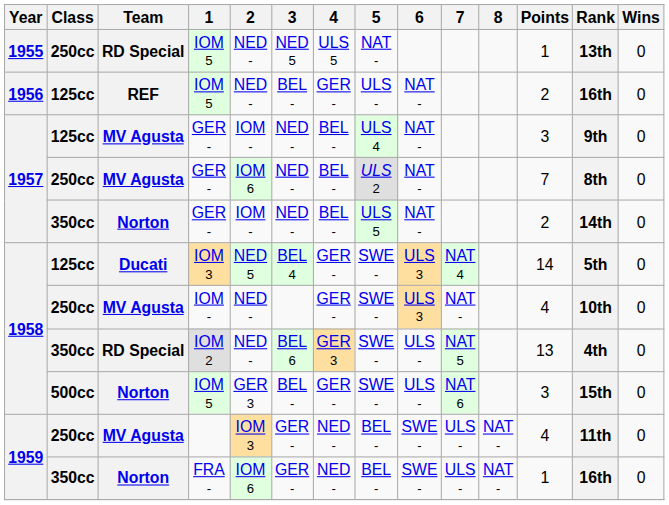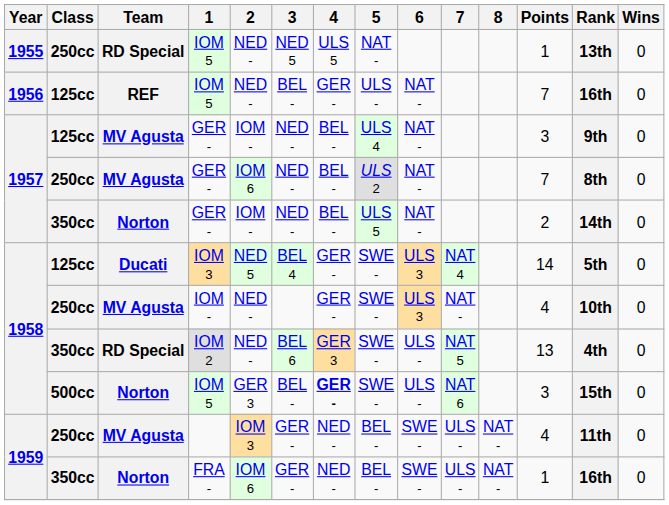 <table class="wikitable" style="text-align:center; font-size:95%">
 <tr>
 <th>Year</th>
 <th>Class</th>
 <th>Team</th>
 <th>1</th>
 <th>2</th>
 <th>3</th>
 <th>4</th>
 <th>5</th>
 <th>6</th>
 <th>7</th>
 <th>8</th>
 <th>Points</th>
 <th>Rank</th>
 <th>Wins</th>
 </tr>
 <tr>
 <th><a href='#'>1955</a></th>
 <th>250cc</th>
 <th>RD Special</th>
 <td style="background:#DFFFDF;"><a href='#'>IOM</a><br><small>5</small></td>
 <td><a href='#'>NED</a><br><small>-</small></td>
 <td><a href='#'>NED</a><br><small>5</small></td>
 <td><a href='#'>ULS</a><br><small>5</small></td>
 <td><a href='#'>NAT</a><br><small>-</small></td>
 <td></td>
 <td></td>
 <td></td>
 <td>1</td>
 <th>13th</th>
 <td>0</td>
 </tr>
 <tr>
 <th><a href='#'>1956</a></th>
 <th>125cc</th>
 <th>REF</th>
 <td style="background:#DFFFDF;"><a href='#'>IOM</a><br><small>5</small></td>
 <td><a href='#'>NED</a><br><small>-</small></td>
 <td><a href='#'>BEL</a><br><small>-</small></td>
 <td><a href='#'>GER</a><br><small>-</small></td>
 <td><a href='#'>ULS</a><br><small>-</small></td>
 <td><a href='#'>NAT</a><br><small>-</small></td>
 <td></td>
 <td></td>
-<td>2</td>
+<td>7</td>
 <th>16th</th>
 <td>0</td>
 </tr>
 <tr>
 <th rowspan=3><a href='#'>1957</a></th>
 <th>125cc</th>
 <th><a href='#'>MV Agusta</a></th>
 <td><a href='#'>GER</a><br><small>-</small></td>
 <td><a href='#'>IOM</a><br><small>-</small></td>
 <td><a href='#'>NED</a><br><small>-</small></td>
 <td><a href='#'>BEL</a><br><small>-</small></td>
 <td style="background:#DFFFDF;"><a href='#'>ULS</a><br><small>4</small></td>
 <td><a href='#'>NAT</a><br><small>-</small></td>
 <td></td>
 <td></td>
 <td>3</td>
 <th>9th</th>
 <td>0</td>
 </tr>
 <tr>
 <th>250cc</th>
 <th><a href='#'>MV Agusta</a></th>
 <td><a href='#'>GER</a><br><small>-</small></td>
 <td style="background:#DFFFDF;"><a href='#'>IOM</a><br><small>6</small></td>
 <td><a href='#'>NED</a><br><small>-</small></td>
 <td><a href='#'>BEL</a><br><small>-</small></td>
 <td style="background:#DFDFDF;"><em><a href='#'>ULS</a></em><br><small>2</small></td>
 <td><a href='#'>NAT</a><br><small>-</small></td>
 <td></td>
 <td></td>
 <td>7</td>
 <th>8th</th>
 <td>0</td>
 </tr>
 <tr>
 <th>350cc</th>
 <th><a href='#'>Norton</a></th>
 <td><a href='#'>GER</a><br><small>-</small></td>
 <td><a href='#'>IOM</a><br><small>-</small></td>
 <td><a href='#'>NED</a><br><small>-</small></td>
 <td><a href='#'>BEL</a><br><small>-</small></td>
 <td style="background:#DFFFDF;"><a href='#'>ULS</a><br><small>5</small></td>
 <td><a href='#'>NAT</a><br><small>-</small></td>
 <td></td>
 <td></td>
 <td>2</td>
 <th>14th</th>
 <td>0</td>
 </tr>
 <tr>
 <th rowspan=4><a href='#'>1958</a></th>
 <th>125cc</th>
 <th><a href='#'>Ducati</a></th>
 <td style="background:#FFDF9F;"><a href='#'>IOM</a><br><small>3</small></td>
 <td style="background:#DFFFDF;"><a href='#'>NED</a><br><small>5</small></td>
 <td style="background:#DFFFDF;"><a href='#'>BEL</a><br><small>4</small></td>
 <td><a href='#'>GER</a><br><small>-</small></td>
 <td><a href='#'>SWE</a><br><small>-</small></td>
 <td style="background:#FFDF9F;"><a href='#'>ULS</a><br><small>3</small></td>
 <td style="background:#DFFFDF;"><a href='#'>NAT</a><br><small>4</small></td>
 <td></td>
 <td>14</td>
 <th>5th</th>
 <td>0</td>
 </tr>
 <tr>
 <th>250cc</th>
 <th><a href='#'>MV Agusta</a></th>
 <td><a href='#'>IOM</a><br><small>-</small></td>
 <td><a href='#'>NED</a><br><small>-</small></td>
 <td></td>
 <td><a href='#'>GER</a><br><small>-</small></td>
 <td><a href='#'>SWE</a><br><small>-</small></td>
 <td style="background:#FFDF9F;"><a href='#'>ULS</a><br><small>3</small></td>
 <td><a href='#'>NAT</a><br><small>-</small></td>
 <td></td>
 <td>4</td>
 <th>10th</th>
 <td>0</td>
 </tr>
 <tr>
 <th>350cc</th>
 <th>RD Special</th>
 <td style="background:#DFDFDF;"><a href='#'>IOM</a><br><small>2</small></td>
 <td><a href='#'>NED</a><br><small>-</small></td>
 <td style="background:#DFFFDF;"><a href='#'>BEL</a><br><small>6</small></td>
 <td style="background:#FFDF9F;"><a href='#'>GER</a><br><small>3</small></td>
 <td><a href='#'>SWE</a><br><small>-</small></td>
 <td><a href='#'>ULS</a><br><small>-</small></td>
 <td style="background:#DFFFDF;"><a href='#'>NAT</a><br><small>5</small></td>
 <td></td>
 <td>13</td>
 <th>4th</th>
 <td>0</td>
 </tr>
 <tr>
 <th>500cc</th>
 <th><a href='#'>Norton</a></th>
 <td style="background:#DFFFDF;"><a href='#'>IOM</a><br><small>5</small></td>
 <td><a href='#'>GER</a><br><small>3</small></td>
 <td><a href='#'>BEL</a><br><small>-</small></td>
-<td><a href='#'>GER</a><br><small>-</small></td>
+<td><strong><a href='#'>GER</a><br><small>-</small></strong></td>
 <td><a href='#'>SWE</a><br><small>-</small></td>
 <td><a href='#'>ULS</a><br><small>-</small></td>
 <td style="background:#DFFFDF;"><a href='#'>NAT</a><br><small>6</small></td>
 <td></td>
 <td>3</td>
 <th>15th</th>
 <td>0</td>
 </tr>
 <tr>
 <th rowspan=2><a href='#'>1959</a></th>
 <th>250cc</th>
 <th><a href='#'>MV Agusta</a></th>
 <td></td>
 <td style="background:#FFDF9F;"><a href='#'>IOM</a><br><small>3</small></td>
 <td><a href='#'>GER</a><br><small>-</small></td>
 <td><a href='#'>NED</a><br><small>-</small></td>
 <td><a href='#'>BEL</a><br><small>-</small></td>
 <td><a href='#'>SWE</a><br><small>-</small></td>
 <td><a href='#'>ULS</a><br><small>-</small></td>
 <td><a href='#'>NAT</a><br><small>-</small></td>
 <td>4</td>
 <th>11th</th>
 <td>0</td>
 </tr>
 <tr>
 <th>350cc</th>
 <th><a href='#'>Norton</a></th>
 <td><a href='#'>FRA</a><br><small>-</small></td>
 <td style="background:#DFFFDF;"><a href='#'>IOM</a><br><small>6</small></td>
 <td><a href='#'>GER</a><br><small>-</small></td>
 <td><a href='#'>NED</a><br><small>-</small></td>
 <td><a href='#'>BEL</a><br><small>-</small></td>
 <td><a href='#'>SWE</a><br><small>-</small></td>
 <td><a href='#'>ULS</a><br><small>-</small></td>
 <td><a href='#'>NAT</a><br><small>-</small></td>
 <td>1</td>
 <th>16th</th>
 <td>0</td>
 </tr>
 <tr>
 </tr>
 </table>
